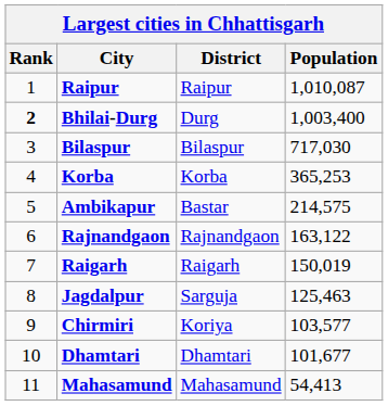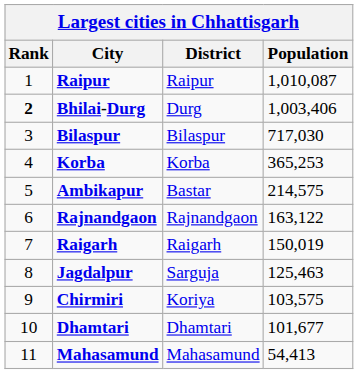 <table class="wikitable" style="margin:0.2em auto">
 <tr>
 <th colspan="12" style="padding:0.3em 0; line-height:1.2em; font-size:110%;"><a href='#'>Largest cities in Chhattisgarh</a><br></th>
 </tr>
 <tr>
 <th>Rank</th>
 <th>City</th>
 <th>District</th>
 <th>Population</th>
 </tr>
 <tr>
 <td align=center>1</td>
 <td align=left><strong><a href='#'>Raipur</a></strong></td>
 <td><a href='#'>Raipur</a></td>
 <td>1,010,087</td>
 </tr>
 <tr>
 <td align=center><strong>2</strong></td>
 <td align=left><strong><a href='#'>Bhilai</a>-<a href='#'>Durg</a></strong></td>
 <td><a href='#'>Durg</a></td>
-<td>1,003,400</td>
+<td>1,003,406</td>
 </tr>
 <tr>
 <td align=center>3</td>
 <td align=left><strong><a href='#'>Bilaspur</a></strong></td>
 <td><a href='#'>Bilaspur</a></td>
 <td>717,030</td>
 </tr>
 <tr>
 <td align=center>4</td>
 <td align=left><strong><a href='#'>Korba</a></strong></td>
 <td><a href='#'>Korba</a></td>
 <td>365,253</td>
 </tr>
 <tr>
 <td align="center">5</td>
 <td align="left"><strong><a href='#'>Ambikapur</a></strong></td>
 <td><a href='#'>Bastar</a></td>
 <td>214,575</td>
 </tr>
 <tr>
 <td align="center">6</td>
 <td align="left"><strong><a href='#'>Rajnandgaon</a></strong></td>
 <td><a href='#'>Rajnandgaon</a></td>
 <td>163,122</td>
 </tr>
 <tr>
 <td align="center">7</td>
 <td align="left"><strong><a href='#'>Raigarh</a></strong></td>
 <td><a href='#'>Raigarh</a></td>
 <td>150,019</td>
 </tr>
 <tr>
 <td align="center">8</td>
 <td align="left"><strong><a href='#'>Jagdalpur</a></strong></td>
 <td><a href='#'>Sarguja</a></td>
 <td>125,463</td>
 </tr>
 <tr>
 <td align=center>9</td>
 <td align=left><strong><a href='#'>Chirmiri</a> </strong></td>
 <td><a href='#'>Koriya</a></td>
-<td>103,577</td>
+<td>103,575</td>
 </tr>
 <tr>
 <td align=center>10</td>
 <td align=left><strong><a href='#'>Dhamtari</a> </strong></td>
 <td><a href='#'>Dhamtari</a></td>
 <td>101,677</td>
 </tr>
 <tr>
 <td align=center>11</td>
 <td align=left><strong><a href='#'>Mahasamund</a> </strong></td>
 <td><a href='#'>Mahasamund</a></td>
 <td>54,413</td>
 </tr>
 </table>
